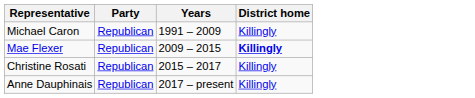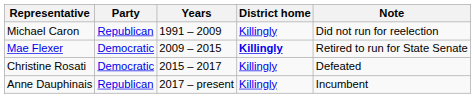 <table class=wikitable>
 <tr valign=bottom>
 <th>Representative</th>
 <th>Party</th>
 <th>Years</th>
 <th>District home</th>
+<th>Note</th>
 </tr>
 <tr>
 <td>Michael Caron</td>
 <td><a href='#'>Republican</a></td>
 <td>1991 – 2009</td>
 <td><a href='#'>Killingly</a></td>
+<td>Did not run for reelection</td>
 </tr>
 <tr>
 <td><a href='#'>Mae Flexer</a></td>
-<td><a href='#'>Republican</a></td>
+<td><a href='#'>Democratic</a></td>
 <td>2009 – 2015</td>
 <td><strong><a href='#'>Killingly</a></strong></td>
+<td>Retired to run for State Senate</td>
 </tr>
 <tr>
 <td>Christine Rosati</td>
-<td><a href='#'>Republican</a></td>
+<td><a href='#'>Democratic</a></td>
 <td>2015 – 2017</td>
 <td><a href='#'>Killingly</a></td>
+<td>Defeated</td>
 </tr>
 <tr>
 <td>Anne Dauphinais</td>
 <td><a href='#'>Republican</a></td>
 <td>2017 – present</td>
 <td><a href='#'>Killingly</a></td>
+<td>Incumbent</td>
 </tr>
 </table>
